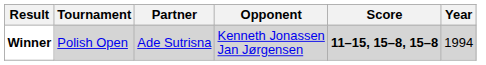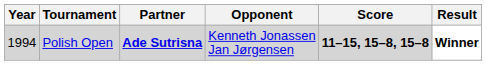 <table class="sortable wikitable" style="font-size: 90%">
 <tr>
-<th>Result</th>
+<th>Year</th>
 <th>Tournament</th>
 <th>Partner</th>
 <th>Opponent</th>
 <th>Score</th>
-<th>Year</th>
+<th>Result</th>
 </tr>
 <tr style="background:#D5D5D5">
-<td style="text-align:left; background:white"> <strong>Winner</strong></td>
+<td align="center">1994</td>
 <td align="left"><a href='#'>Polish Open</a></td>
-<td align="left"> <a href='#'>Ade Sutrisna</a></td>
+<td align="left"><strong> <a href='#'>Ade Sutrisna</a></strong></td>
 <td align="left"> <a href='#'>Kenneth Jonassen</a> <br>  <a href='#'>Jan Jørgensen</a></td>
 <td align="left"><strong>11–15, 15–8, 15–8</strong></td>
-<td align="center">1994</td>
+<td style="text-align:left; background:white"> <strong>Winner</strong></td>
 </tr>
 </table>
